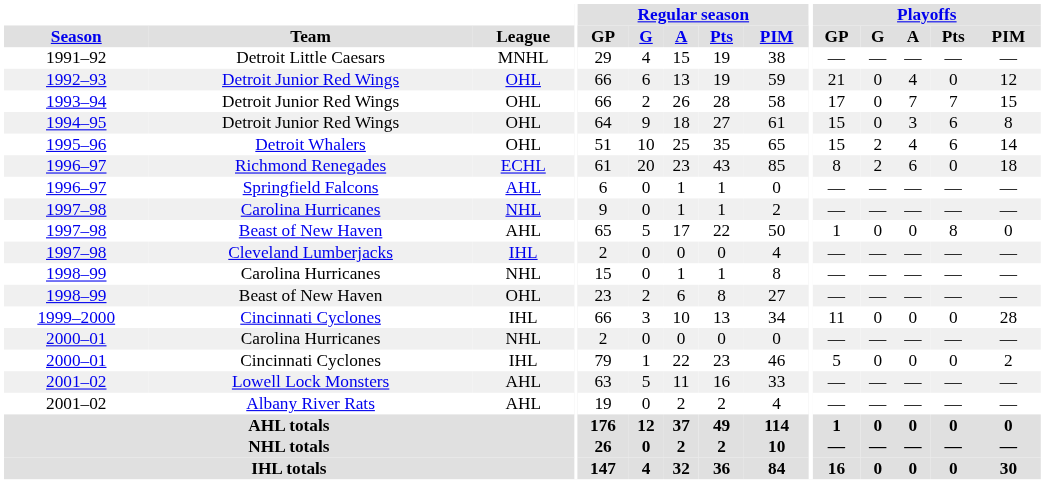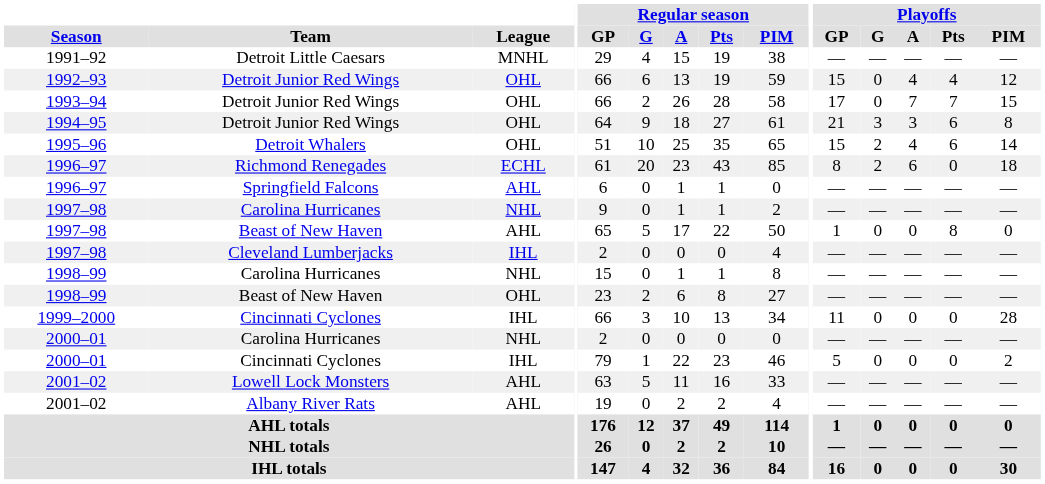 <table border="0" cellpadding="1" cellspacing="0" style="text-align:center; width:60em">
 <tr bgcolor="#e0e0e0">
 <th colspan="3" bgcolor="#ffffff"></th>
 <th rowspan="99" bgcolor="#ffffff"></th>
 <th colspan="5"><a href='#'>Regular season</a></th>
 <th rowspan="99" bgcolor="#ffffff"></th>
 <th colspan="5"><a href='#'>Playoffs</a></th>
 </tr>
 <tr bgcolor="#e0e0e0">
 <th><a href='#'>Season</a></th>
 <th>Team</th>
 <th>League</th>
 <th>GP</th>
 <th><a href='#'>G</a></th>
 <th><a href='#'>A</a></th>
 <th><a href='#'>Pts</a></th>
 <th><a href='#'>PIM</a></th>
 <th>GP</th>
 <th>G</th>
 <th>A</th>
 <th>Pts</th>
 <th>PIM</th>
 </tr>
 <tr>
 <td>1991–92</td>
 <td>Detroit Little Caesars</td>
 <td>MNHL</td>
 <td>29</td>
 <td>4</td>
 <td>15</td>
 <td>19</td>
 <td>38</td>
 <td>—</td>
 <td>—</td>
 <td>—</td>
 <td>—</td>
 <td>—</td>
 </tr>
 <tr bgcolor="#f0f0f0">
 <td><a href='#'>1992–93</a></td>
 <td><a href='#'>Detroit Junior Red Wings</a></td>
 <td><a href='#'>OHL</a></td>
 <td>66</td>
 <td>6</td>
 <td>13</td>
 <td>19</td>
 <td>59</td>
-<td>21</td>
+<td>15</td>
 <td>0</td>
 <td>4</td>
-<td>0</td>
+<td>4</td>
 <td>12</td>
 </tr>
 <tr>
 <td><a href='#'>1993–94</a></td>
 <td>Detroit Junior Red Wings</td>
 <td>OHL</td>
 <td>66</td>
 <td>2</td>
 <td>26</td>
 <td>28</td>
 <td>58</td>
 <td>17</td>
 <td>0</td>
 <td>7</td>
 <td>7</td>
 <td>15</td>
 </tr>
 <tr bgcolor="#f0f0f0">
 <td><a href='#'>1994–95</a></td>
 <td>Detroit Junior Red Wings</td>
 <td>OHL</td>
 <td>64</td>
 <td>9</td>
 <td>18</td>
 <td>27</td>
 <td>61</td>
-<td>15</td>
-<td>0</td>
+<td>21</td>
+<td>3</td>
 <td>3</td>
 <td>6</td>
 <td>8</td>
 </tr>
 <tr>
 <td><a href='#'>1995–96</a></td>
 <td><a href='#'>Detroit Whalers</a></td>
 <td>OHL</td>
 <td>51</td>
 <td>10</td>
 <td>25</td>
 <td>35</td>
 <td>65</td>
 <td>15</td>
 <td>2</td>
 <td>4</td>
 <td>6</td>
 <td>14</td>
 </tr>
 <tr bgcolor="#f0f0f0">
 <td><a href='#'>1996–97</a></td>
 <td><a href='#'>Richmond Renegades</a></td>
 <td><a href='#'>ECHL</a></td>
 <td>61</td>
 <td>20</td>
 <td>23</td>
 <td>43</td>
 <td>85</td>
 <td>8</td>
 <td>2</td>
 <td>6</td>
 <td>0</td>
 <td>18</td>
 </tr>
 <tr>
 <td><a href='#'>1996–97</a></td>
 <td><a href='#'>Springfield Falcons</a></td>
 <td><a href='#'>AHL</a></td>
 <td>6</td>
 <td>0</td>
 <td>1</td>
 <td>1</td>
 <td>0</td>
 <td>—</td>
 <td>—</td>
 <td>—</td>
 <td>—</td>
 <td>—</td>
 </tr>
 <tr bgcolor="#f0f0f0">
 <td><a href='#'>1997–98</a></td>
 <td><a href='#'>Carolina Hurricanes</a></td>
 <td><a href='#'>NHL</a></td>
 <td>9</td>
 <td>0</td>
 <td>1</td>
 <td>1</td>
 <td>2</td>
 <td>—</td>
 <td>—</td>
 <td>—</td>
 <td>—</td>
 <td>—</td>
 </tr>
 <tr>
 <td><a href='#'>1997–98</a></td>
 <td><a href='#'>Beast of New Haven</a></td>
 <td>AHL</td>
 <td>65</td>
 <td>5</td>
 <td>17</td>
 <td>22</td>
 <td>50</td>
 <td>1</td>
 <td>0</td>
 <td>0</td>
 <td>8</td>
 <td>0</td>
 </tr>
 <tr bgcolor="#f0f0f0">
 <td><a href='#'>1997–98</a></td>
 <td><a href='#'>Cleveland Lumberjacks</a></td>
 <td><a href='#'>IHL</a></td>
 <td>2</td>
 <td>0</td>
 <td>0</td>
 <td>0</td>
 <td>4</td>
 <td>—</td>
 <td>—</td>
 <td>—</td>
 <td>—</td>
 <td>—</td>
 </tr>
 <tr>
 <td><a href='#'>1998–99</a></td>
 <td>Carolina Hurricanes</td>
 <td>NHL</td>
 <td>15</td>
 <td>0</td>
 <td>1</td>
 <td>1</td>
 <td>8</td>
 <td>—</td>
 <td>—</td>
 <td>—</td>
 <td>—</td>
 <td>—</td>
 </tr>
 <tr bgcolor="#f0f0f0">
 <td><a href='#'>1998–99</a></td>
 <td>Beast of New Haven</td>
 <td>OHL</td>
 <td>23</td>
 <td>2</td>
 <td>6</td>
 <td>8</td>
 <td>27</td>
 <td>—</td>
 <td>—</td>
 <td>—</td>
 <td>—</td>
 <td>—</td>
 </tr>
 <tr>
 <td><a href='#'>1999–2000</a></td>
 <td><a href='#'>Cincinnati Cyclones</a></td>
 <td>IHL</td>
 <td>66</td>
 <td>3</td>
 <td>10</td>
 <td>13</td>
 <td>34</td>
 <td>11</td>
 <td>0</td>
 <td>0</td>
 <td>0</td>
 <td>28</td>
 </tr>
 <tr bgcolor="#f0f0f0">
 <td><a href='#'>2000–01</a></td>
 <td>Carolina Hurricanes</td>
 <td>NHL</td>
 <td>2</td>
 <td>0</td>
 <td>0</td>
 <td>0</td>
 <td>0</td>
 <td>—</td>
 <td>—</td>
 <td>—</td>
 <td>—</td>
 <td>—</td>
 </tr>
 <tr>
 <td><a href='#'>2000–01</a></td>
 <td>Cincinnati Cyclones</td>
 <td>IHL</td>
 <td>79</td>
 <td>1</td>
 <td>22</td>
 <td>23</td>
 <td>46</td>
 <td>5</td>
 <td>0</td>
 <td>0</td>
 <td>0</td>
 <td>2</td>
 </tr>
 <tr bgcolor="#f0f0f0">
 <td><a href='#'>2001–02</a></td>
 <td><a href='#'>Lowell Lock Monsters</a></td>
 <td>AHL</td>
 <td>63</td>
 <td>5</td>
 <td>11</td>
 <td>16</td>
 <td>33</td>
 <td>—</td>
 <td>—</td>
 <td>—</td>
 <td>—</td>
 <td>—</td>
 </tr>
 <tr>
 <td>2001–02</td>
 <td><a href='#'>Albany River Rats</a></td>
 <td>AHL</td>
 <td>19</td>
 <td>0</td>
 <td>2</td>
 <td>2</td>
 <td>4</td>
 <td>—</td>
 <td>—</td>
 <td>—</td>
 <td>—</td>
 <td>—</td>
 </tr>
 <tr bgcolor="#e0e0e0">
 <th colspan="3">AHL totals</th>
 <th>176</th>
 <th>12</th>
 <th>37</th>
 <th>49</th>
 <th>114</th>
 <th>1</th>
 <th>0</th>
 <th>0</th>
 <th>0</th>
 <th>0</th>
 </tr>
 <tr bgcolor="#e0e0e0">
 <th colspan="3">NHL totals</th>
 <th>26</th>
 <th>0</th>
 <th>2</th>
 <th>2</th>
 <th>10</th>
 <th>—</th>
 <th>—</th>
 <th>—</th>
 <th>—</th>
 <th>—</th>
 </tr>
 <tr bgcolor="#e0e0e0">
 <th colspan="3">IHL totals</th>
 <th>147</th>
 <th>4</th>
 <th>32</th>
 <th>36</th>
 <th>84</th>
 <th>16</th>
 <th>0</th>
 <th>0</th>
 <th>0</th>
 <th>30</th>
 </tr>
 </table>
